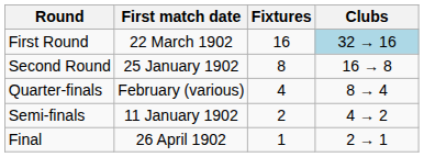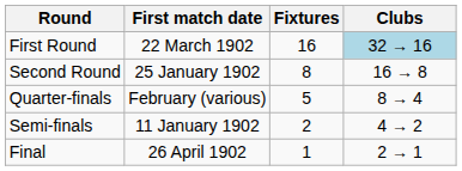 <table class="wikitable">
 <tr>
 <th>Round</th>
 <th>First match date</th>
 <th>Fixtures</th>
 <th width=100>Clubs</th>
 </tr>
 <tr align=center>
 <td align=left>First Round</td>
 <td align=centre>22 March 1902</td>
 <td>16</td>
 <td style="background: lightblue;">32 → 16</td>
 </tr>
 <tr align=center>
 <td align=left>Second Round</td>
 <td align=centre>25 January 1902</td>
 <td>8</td>
 <td>16 → 8</td>
 </tr>
 <tr align=center>
 <td align=left>Quarter-finals</td>
 <td align=centre>February (various)</td>
-<td>4</td>
+<td>5</td>
 <td>8 → 4</td>
 </tr>
 <tr align=center>
 <td align=left>Semi-finals</td>
 <td align=centre>11 January 1902</td>
 <td>2</td>
 <td>4 → 2</td>
 </tr>
 <tr align=center>
 <td align=left>Final</td>
 <td align=centre>26 April 1902</td>
 <td>1</td>
 <td>2 → 1</td>
 </tr>
 </table>
